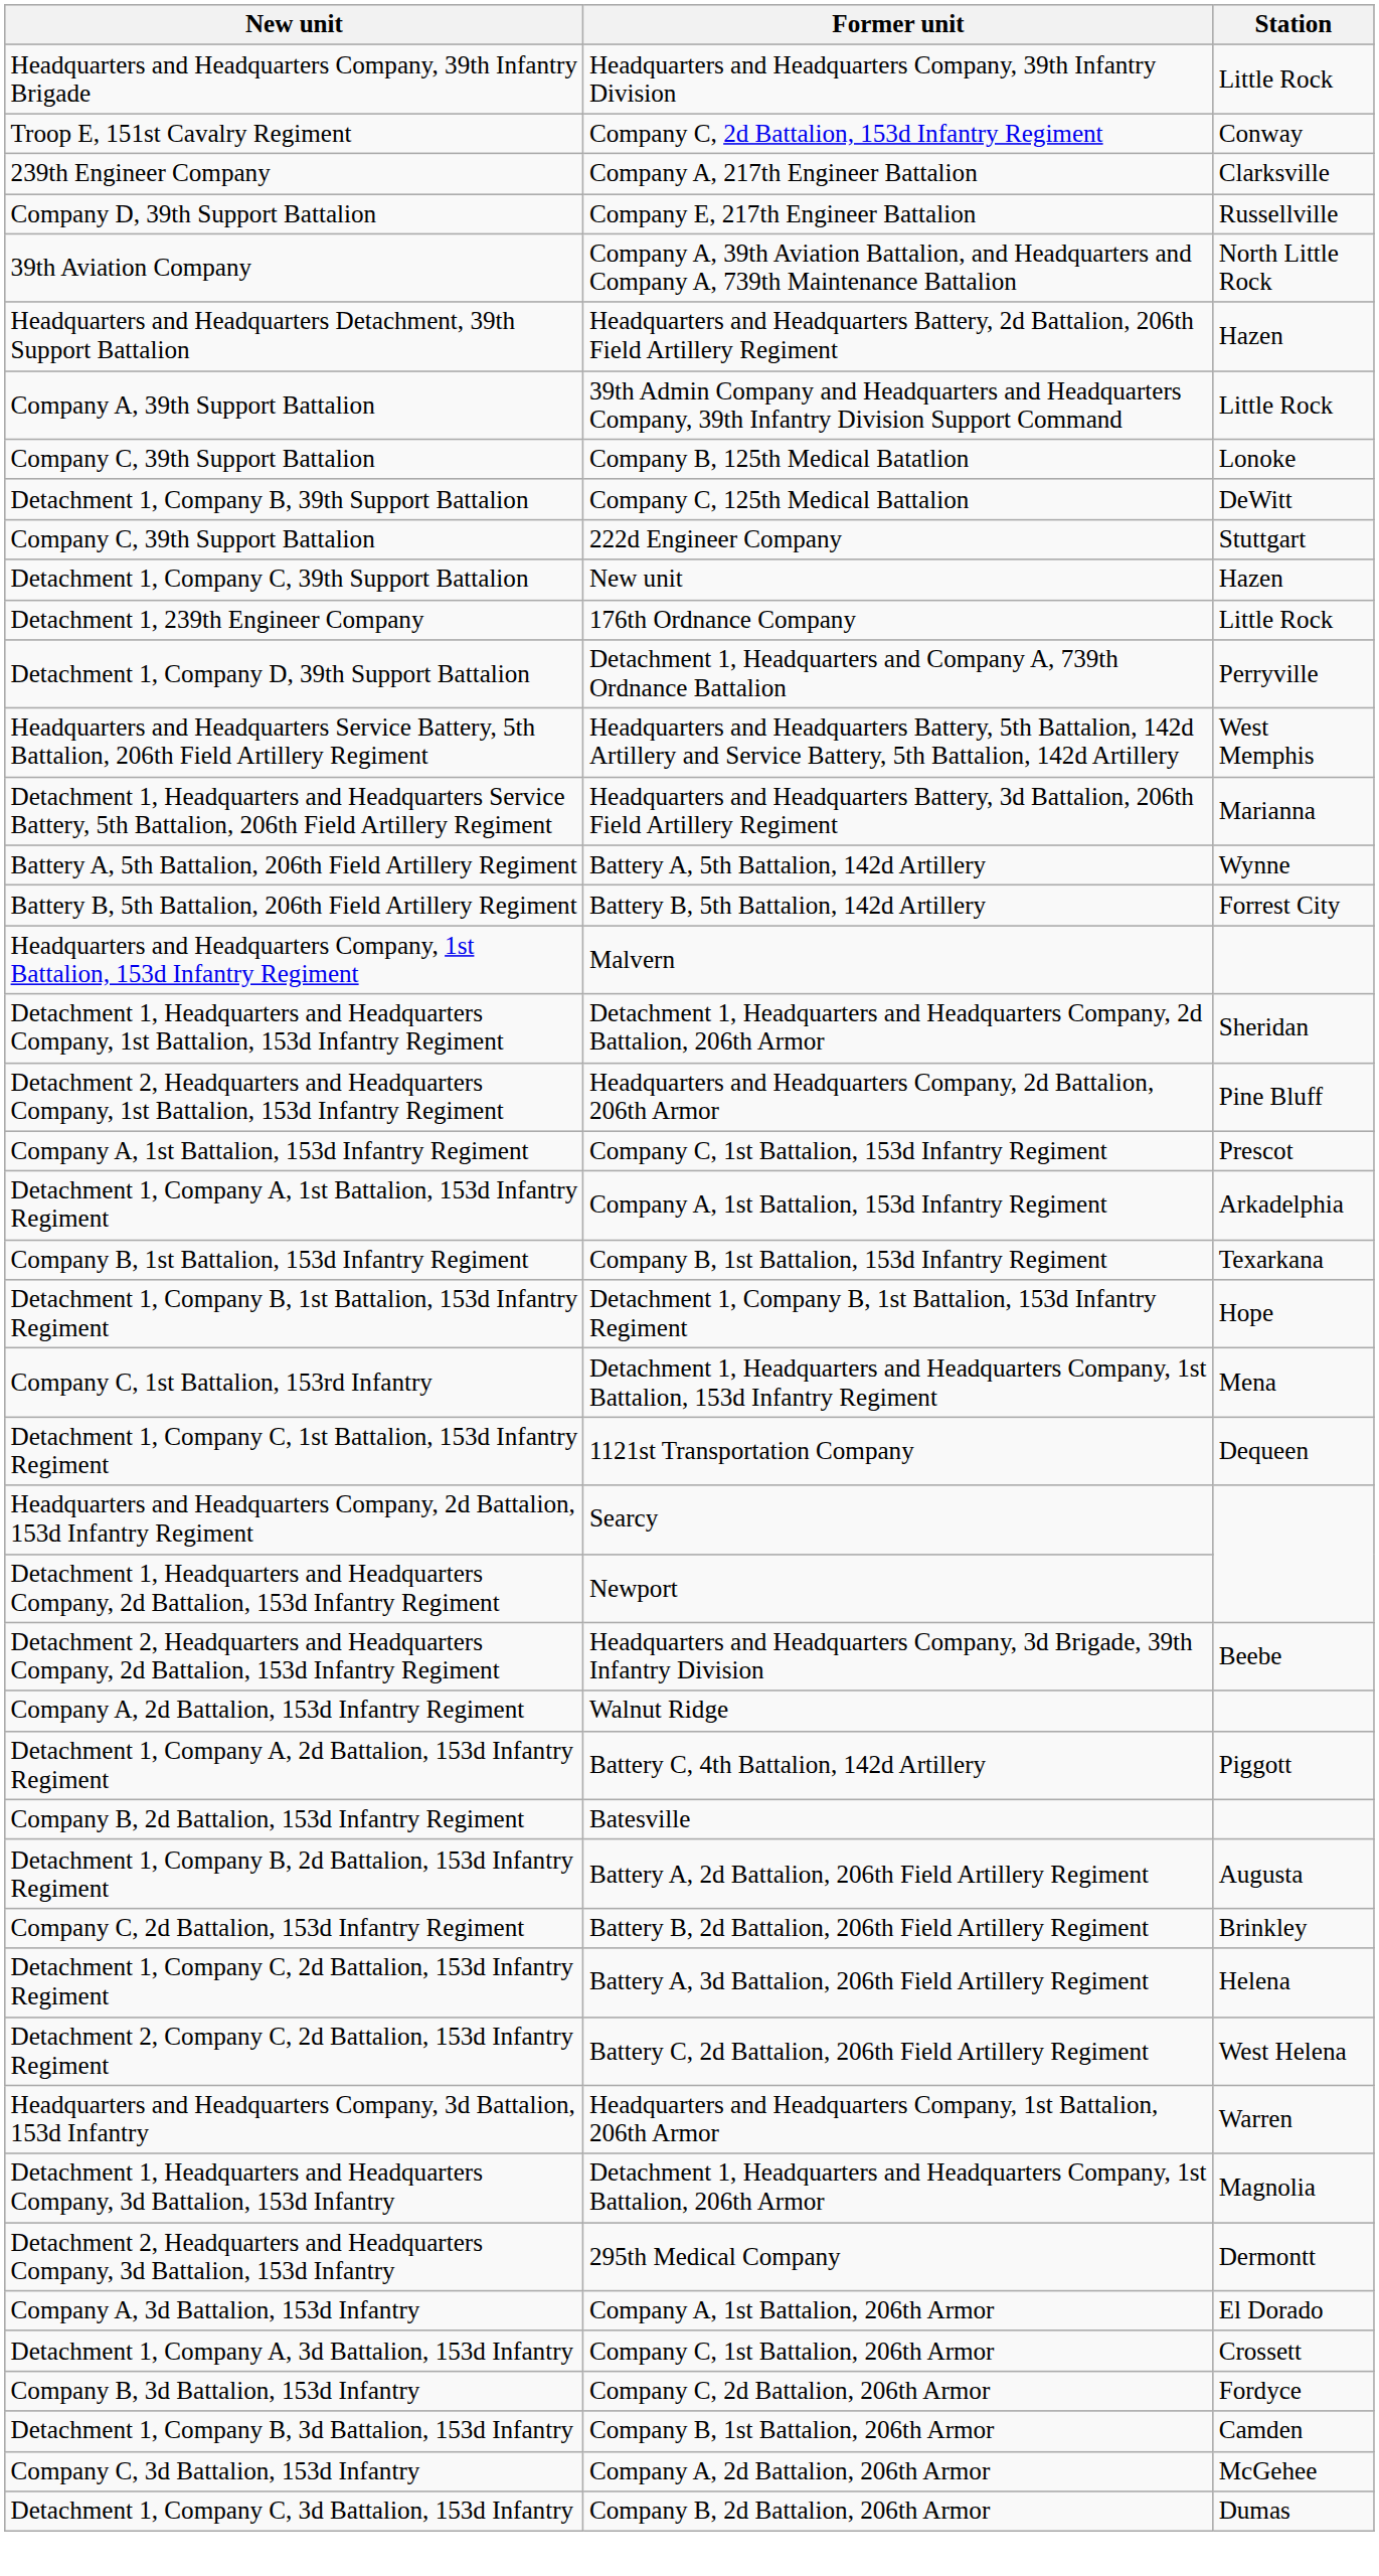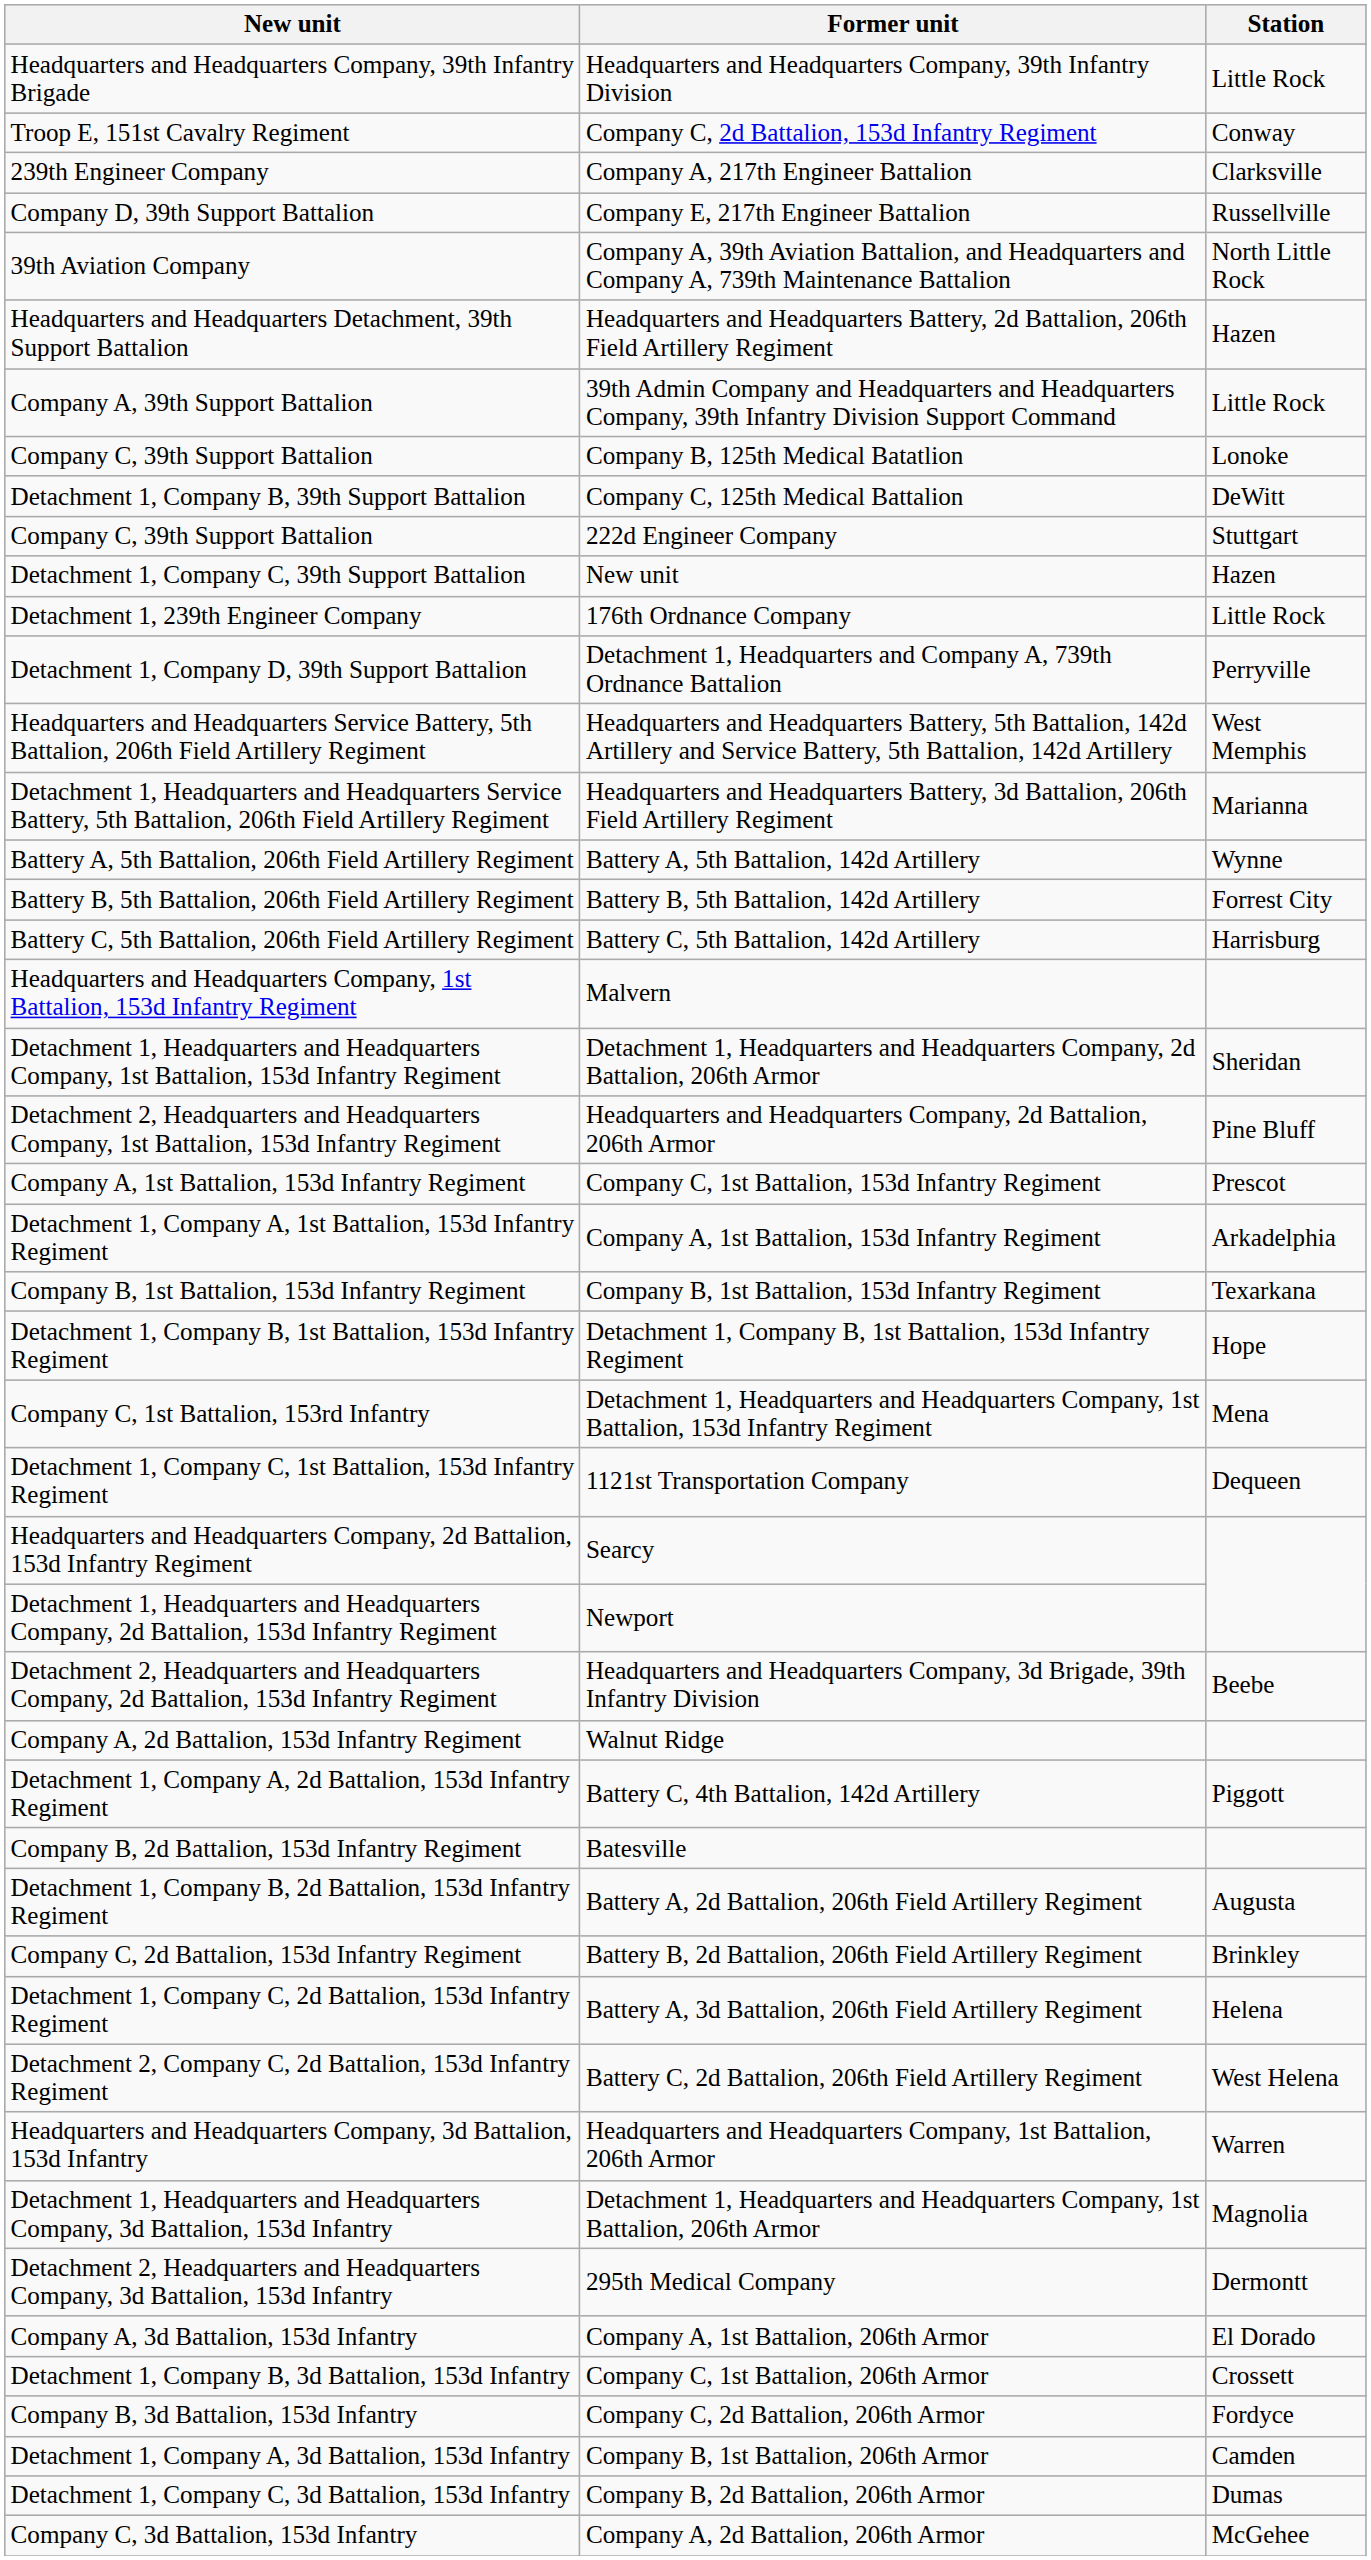 <table class="wikitable">
 <tr>
 <th>New unit</th>
 <th>Former unit</th>
 <th>Station</th>
 </tr>
 <tr>
 <td>Headquarters and Headquarters Company, 39th Infantry Brigade</td>
 <td>Headquarters and Headquarters Company, 39th Infantry Division</td>
 <td>Little Rock</td>
 </tr>
 <tr>
 <td>Troop E, 151st Cavalry Regiment</td>
 <td>Company C, <a href='#'>2d Battalion, 153d Infantry Regiment</a></td>
 <td>Conway</td>
 </tr>
 <tr>
 <td>239th Engineer Company</td>
 <td>Company A, 217th Engineer Battalion</td>
 <td>Clarksville</td>
 </tr>
 <tr>
 <td>Company D, 39th Support Battalion</td>
 <td>Company E, 217th Engineer Battalion</td>
 <td>Russellville</td>
 </tr>
 <tr>
 <td>39th Aviation Company</td>
 <td>Company A, 39th Aviation Battalion, and Headquarters and Company A, 739th Maintenance Battalion</td>
 <td>North Little Rock</td>
 </tr>
 <tr>
 <td>Headquarters and Headquarters Detachment, 39th Support Battalion</td>
 <td>Headquarters and Headquarters Battery, 2d Battalion, 206th Field Artillery Regiment</td>
 <td>Hazen</td>
 </tr>
 <tr>
 <td>Company A, 39th Support Battalion</td>
 <td>39th Admin Company and Headquarters and Headquarters Company, 39th Infantry Division Support Command</td>
 <td>Little Rock</td>
 </tr>
 <tr>
 <td>Company C, 39th Support Battalion</td>
 <td>Company B, 125th Medical Batatlion</td>
 <td>Lonoke</td>
 </tr>
 <tr>
 <td>Detachment 1, Company B, 39th Support Battalion</td>
 <td>Company C, 125th Medical Battalion</td>
 <td>DeWitt</td>
 </tr>
 <tr>
 <td>Company C, 39th Support Battalion</td>
 <td>222d Engineer Company</td>
 <td>Stuttgart</td>
 </tr>
 <tr>
 <td>Detachment 1, Company C, 39th Support Battalion</td>
 <td>New unit</td>
 <td>Hazen</td>
 </tr>
 <tr>
 <td>Detachment 1, 239th Engineer Company</td>
 <td>176th Ordnance Company</td>
 <td>Little Rock</td>
 </tr>
 <tr>
 <td>Detachment 1, Company D, 39th Support Battalion</td>
 <td>Detachment 1, Headquarters and Company A, 739th Ordnance Battalion</td>
 <td>Perryville</td>
 </tr>
 <tr>
 <td>Headquarters and Headquarters Service Battery, 5th Battalion, 206th Field Artillery Regiment</td>
 <td>Headquarters and Headquarters Battery, 5th Battalion, 142d Artillery and Service Battery, 5th Battalion, 142d Artillery</td>
 <td>West Memphis</td>
 </tr>
 <tr>
 <td>Detachment 1, Headquarters and Headquarters Service Battery, 5th Battalion, 206th Field Artillery Regiment</td>
 <td>Headquarters and Headquarters Battery, 3d Battalion, 206th Field Artillery Regiment</td>
 <td>Marianna</td>
 </tr>
 <tr>
 <td>Battery A, 5th Battalion, 206th Field Artillery Regiment</td>
 <td>Battery A, 5th Battalion, 142d Artillery</td>
 <td>Wynne</td>
 </tr>
 <tr>
 <td>Battery B, 5th Battalion, 206th Field Artillery Regiment</td>
 <td>Battery B, 5th Battalion, 142d Artillery</td>
 <td>Forrest City</td>
+</tr>
+<tr>
+<td>Battery C, 5th Battalion, 206th Field Artillery Regiment</td>
+<td>Battery C, 5th Battalion, 142d Artillery</td>
+<td>Harrisburg</td>
 </tr>
 <tr>
 <td>Headquarters and Headquarters Company, <a href='#'>1st Battalion, 153d Infantry Regiment</a></td>
 <td>Malvern</td>
 </tr>
 <tr>
 <td>Detachment 1, Headquarters and Headquarters Company, 1st Battalion, 153d Infantry Regiment</td>
 <td>Detachment 1, Headquarters and Headquarters Company, 2d Battalion, 206th Armor</td>
 <td>Sheridan</td>
 </tr>
 <tr>
 <td>Detachment 2, Headquarters and Headquarters Company, 1st Battalion, 153d Infantry Regiment</td>
 <td>Headquarters and Headquarters Company, 2d Battalion, 206th Armor</td>
 <td>Pine Bluff</td>
 </tr>
 <tr>
 <td>Company A, 1st Battalion, 153d Infantry Regiment</td>
 <td>Company C, 1st Battalion, 153d Infantry Regiment</td>
 <td>Prescot</td>
 </tr>
 <tr>
 <td>Detachment 1, Company A, 1st Battalion, 153d Infantry Regiment</td>
 <td>Company A, 1st Battalion, 153d Infantry Regiment</td>
 <td>Arkadelphia</td>
 </tr>
 <tr>
 <td>Company B, 1st Battalion, 153d Infantry Regiment</td>
 <td>Company B, 1st Battalion, 153d Infantry Regiment</td>
 <td>Texarkana</td>
 </tr>
 <tr>
 <td>Detachment 1, Company B, 1st Battalion, 153d Infantry Regiment</td>
 <td>Detachment 1, Company B, 1st Battalion, 153d Infantry Regiment</td>
 <td>Hope</td>
 </tr>
 <tr>
 <td>Company C, 1st Battalion, 153rd Infantry</td>
 <td>Detachment 1, Headquarters and Headquarters Company, 1st Battalion, 153d Infantry Regiment</td>
 <td>Mena</td>
 </tr>
 <tr>
 <td>Detachment 1, Company C, 1st Battalion, 153d Infantry Regiment</td>
 <td>1121st Transportation Company</td>
 <td>Dequeen</td>
 </tr>
 <tr>
 <td>Headquarters and Headquarters Company, 2d Battalion, 153d Infantry Regiment</td>
 <td>Searcy</td>
 </tr>
 <tr>
 <td>Detachment 1, Headquarters and Headquarters Company, 2d Battalion, 153d Infantry Regiment</td>
 <td>Newport</td>
 </tr>
 <tr>
 <td>Detachment 2, Headquarters and Headquarters Company, 2d Battalion, 153d Infantry Regiment</td>
 <td>Headquarters and Headquarters Company, 3d Brigade, 39th Infantry Division</td>
 <td>Beebe</td>
 </tr>
 <tr>
 <td>Company A, 2d Battalion, 153d Infantry Regiment</td>
 <td>Walnut Ridge</td>
 </tr>
 <tr>
 <td>Detachment 1, Company A, 2d Battalion, 153d Infantry Regiment</td>
 <td>Battery C, 4th Battalion, 142d Artillery</td>
 <td>Piggott</td>
 </tr>
 <tr>
 <td>Company B, 2d Battalion, 153d Infantry Regiment</td>
 <td>Batesville</td>
 </tr>
 <tr>
 <td>Detachment 1, Company B, 2d Battalion, 153d Infantry Regiment</td>
 <td>Battery A, 2d Battalion, 206th Field Artillery Regiment</td>
 <td>Augusta</td>
 </tr>
 <tr>
 <td>Company C, 2d Battalion, 153d Infantry Regiment</td>
 <td>Battery B, 2d Battalion, 206th Field Artillery Regiment</td>
 <td>Brinkley</td>
 </tr>
 <tr>
 <td>Detachment 1, Company C, 2d Battalion, 153d Infantry Regiment</td>
 <td>Battery A, 3d Battalion, 206th Field Artillery Regiment</td>
 <td>Helena</td>
 </tr>
 <tr>
 <td>Detachment 2, Company C, 2d Battalion, 153d Infantry Regiment</td>
 <td>Battery C, 2d Battalion, 206th Field Artillery Regiment</td>
 <td>West Helena</td>
 </tr>
 <tr>
 <td>Headquarters and Headquarters Company, 3d Battalion, 153d Infantry</td>
 <td>Headquarters and Headquarters Company, 1st Battalion, 206th Armor</td>
 <td>Warren</td>
 </tr>
 <tr>
 <td>Detachment 1, Headquarters and Headquarters Company, 3d Battalion, 153d Infantry</td>
 <td>Detachment 1, Headquarters and Headquarters Company, 1st Battalion, 206th Armor</td>
 <td>Magnolia</td>
 </tr>
 <tr>
 <td>Detachment 2, Headquarters and Headquarters Company, 3d Battalion, 153d Infantry</td>
 <td>295th Medical Company</td>
 <td>Dermontt</td>
 </tr>
 <tr>
 <td>Company A, 3d Battalion, 153d Infantry</td>
 <td>Company A, 1st Battalion, 206th Armor</td>
 <td>El Dorado</td>
 </tr>
 <tr>
-<td>Detachment 1, Company A, 3d Battalion, 153d Infantry</td>
+<td>Detachment 1, Company B, 3d Battalion, 153d Infantry</td>
 <td>Company C, 1st Battalion, 206th Armor</td>
 <td>Crossett</td>
 </tr>
 <tr>
 <td>Company B, 3d Battalion, 153d Infantry</td>
 <td>Company C, 2d Battalion, 206th Armor</td>
 <td>Fordyce</td>
 </tr>
 <tr>
-<td>Detachment 1, Company B, 3d Battalion, 153d Infantry</td>
+<td>Detachment 1, Company A, 3d Battalion, 153d Infantry</td>
 <td>Company B, 1st Battalion, 206th Armor</td>
 <td>Camden</td>
+</tr>
+<tr>
+<td>Detachment 1, Company C, 3d Battalion, 153d Infantry</td>
+<td>Company B, 2d Battalion, 206th Armor</td>
+<td>Dumas</td>
 </tr>
 <tr>
 <td>Company C, 3d Battalion, 153d Infantry</td>
 <td>Company A, 2d Battalion, 206th Armor</td>
 <td>McGehee</td>
 </tr>
-<tr>
-<td>Detachment 1, Company C, 3d Battalion, 153d Infantry</td>
-<td>Company B, 2d Battalion, 206th Armor</td>
-<td>Dumas</td>
-</tr>
 </table>
